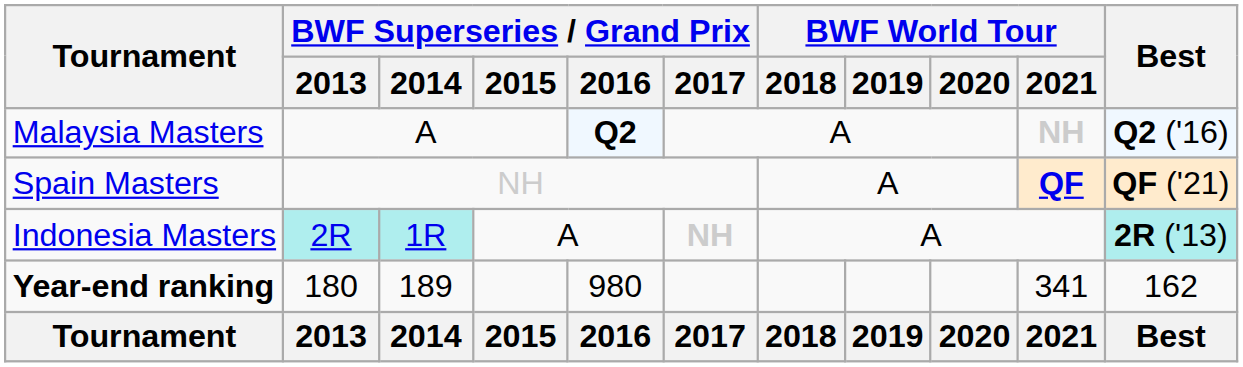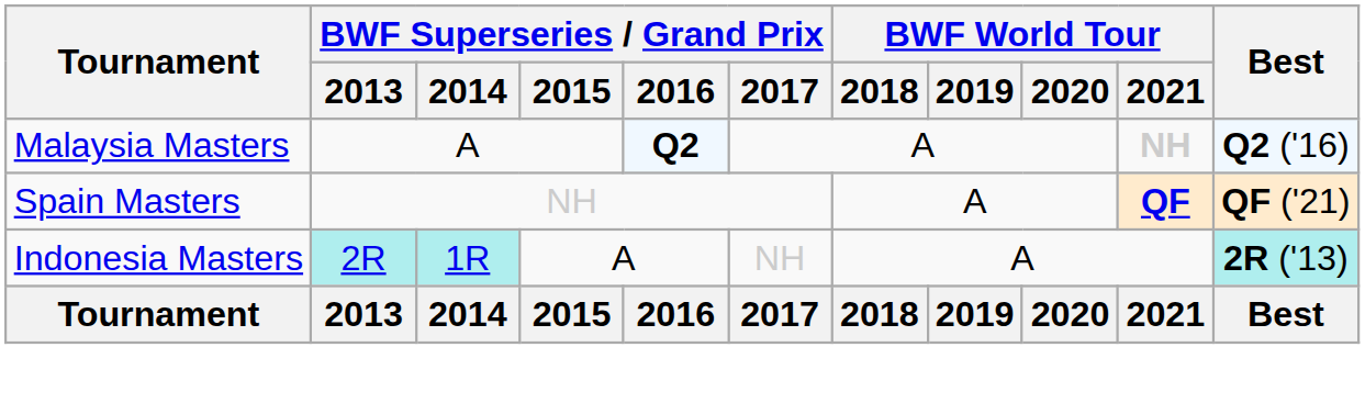 <table class="wikitable" style="font-size: 90%; text-align:center">
 <tr>
 <th rowspan="2">Tournament</th>
 <th colspan="5"><strong><a href='#'>BWF Superseries</a> / <a href='#'>Grand Prix</a></strong></th>
 <th colspan="4"><strong><a href='#'>BWF World Tour</a></strong></th>
 <th rowspan="2">Best</th>
 </tr>
 <tr>
 <th>2013</th>
 <th>2014</th>
 <th>2015</th>
 <th>2016</th>
 <th>2017</th>
 <th>2018</th>
 <th>2019</th>
 <th>2020</th>
 <th>2021</th>
 </tr>
 <tr>
 <td align=left><a href='#'>Malaysia Masters</a></td>
 <td colspan="3">A</td>
 <td bgcolor=F0F8FF><strong>Q2</strong></td>
 <td colspan="4">A</td>
 <td style=color:#ccc><strong>NH</strong></td>
 <td bgcolor=F0F8FF><strong>Q2</strong> ('16)</td>
 </tr>
 <tr>
 <td align=left><a href='#'>Spain Masters</a></td>
 <td colspan="5" style=color:#ccc>NH</td>
 <td colspan="3">A</td>
 <td bgcolor=FFEBCD><a href='#'><strong>QF</strong></a></td>
 <td bgcolor=FFEBCD><strong>QF</strong> ('21)</td>
 </tr>
 <tr>
 <td align=left><a href='#'>Indonesia Masters</a></td>
 <td bgcolor=AFEEEE><a href='#'>2R</a></td>
 <td bgcolor=AFEEEE><a href='#'>1R</a></td>
 <td colspan="2">A</td>
-<td style=color:#ccc><strong>NH</strong></td>
+<td style=color:#ccc>NH</td>
 <td colspan="4">A</td>
 <td bgcolor=AFEEEE><strong>2R</strong> ('13)</td>
-</tr>
-<tr>
-<td align=left><strong>Year-end ranking</strong></td>
-<td>180</td>
-<td>189</td>
-<td></td>
-<td>980</td>
-<td></td>
-<td></td>
-<td></td>
-<td></td>
-<td>341</td>
-<td>162</td>
 </tr>
 <tr>
 <th>Tournament</th>
 <th>2013</th>
 <th>2014</th>
 <th>2015</th>
 <th>2016</th>
 <th>2017</th>
 <th>2018</th>
 <th>2019</th>
 <th>2020</th>
 <th>2021</th>
 <th>Best</th>
 </tr>
 </table>
